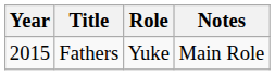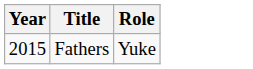 <table class="wikitable">
 <tr>
 <th>Year</th>
 <th>Title</th>
 <th>Role</th>
-<th>Notes</th>
 </tr>
 <tr>
 <td>2015</td>
 <td>Fathers</td>
 <td>Yuke</td>
-<td>Main Role</td>
 </tr>
 </table>
